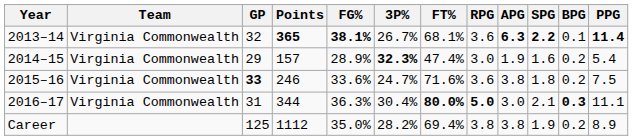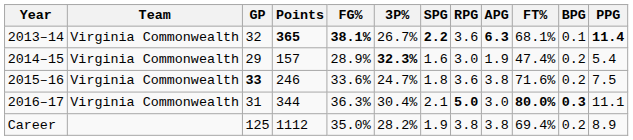 <table class="wikitable">
 <tr>
 <th>Year</th>
 <th>Team</th>
 <th>GP</th>
 <th>Points</th>
 <th>FG%</th>
 <th>3P%</th>
-<th>FT%</th>
+<th>SPG</th>
 <th>RPG</th>
 <th>APG</th>
-<th>SPG</th>
+<th>FT%</th>
 <th>BPG</th>
 <th>PPG</th>
 </tr>
 <tr>
 <td>2013–14</td>
 <td>Virginia Commonwealth</td>
 <td>32</td>
 <td><strong>365</strong></td>
 <td><strong>38.1%</strong></td>
 <td>26.7%</td>
-<td>68.1%</td>
+<td><strong>2.2</strong></td>
 <td>3.6</td>
 <td><strong>6.3</strong></td>
-<td><strong>2.2</strong></td>
+<td>68.1%</td>
 <td>0.1</td>
 <td><strong>11.4</strong></td>
 </tr>
 <tr>
 <td>2014–15</td>
 <td>Virginia Commonwealth</td>
 <td>29</td>
 <td>157</td>
 <td>28.9%</td>
 <td><strong>32.3%</strong></td>
-<td>47.4%</td>
+<td>1.6</td>
 <td>3.0</td>
 <td>1.9</td>
-<td>1.6</td>
+<td>47.4%</td>
 <td>0.2</td>
 <td>5.4</td>
 </tr>
 <tr>
 <td>2015–16</td>
 <td>Virginia Commonwealth</td>
 <td><strong>33</strong></td>
 <td>246</td>
 <td>33.6%</td>
 <td>24.7%</td>
-<td>71.6%</td>
+<td>1.8</td>
 <td>3.6</td>
 <td>3.8</td>
-<td>1.8</td>
+<td>71.6%</td>
 <td>0.2</td>
 <td>7.5</td>
 </tr>
 <tr>
 <td>2016–17</td>
 <td>Virginia Commonwealth</td>
 <td>31</td>
 <td>344</td>
 <td>36.3%</td>
 <td>30.4%</td>
-<td><strong>80.0%</strong></td>
+<td>2.1</td>
 <td><strong>5.0</strong></td>
 <td>3.0</td>
-<td>2.1</td>
+<td><strong>80.0%</strong></td>
 <td><strong>0.3</strong></td>
 <td>11.1</td>
 </tr>
 <tr>
 <td>Career</td>
 <td></td>
 <td>125</td>
 <td>1112</td>
 <td>35.0%</td>
 <td>28.2%</td>
-<td>69.4%</td>
+<td>1.9</td>
 <td>3.8</td>
 <td>3.8</td>
-<td>1.9</td>
+<td>69.4%</td>
 <td>0.2</td>
 <td>8.9</td>
 </tr>
 </table>
